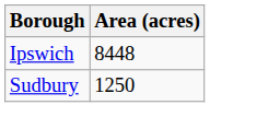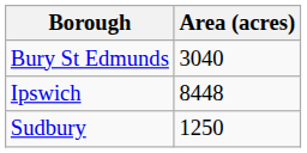 <table class="sortable wikitable vatop" style=" margin-right:2em;">
 <tr>
 <th>Borough</th>
 <th>Area (acres)</th>
+</tr>
+<tr>
+<td><a href='#'>Bury St Edmunds</a></td>
+<td>3040</td>
 </tr>
 <tr>
 <td><a href='#'>Ipswich</a></td>
 <td>8448</td>
 </tr>
 <tr>
 <td><a href='#'>Sudbury</a></td>
 <td>1250</td>
 </tr>
 </table>
